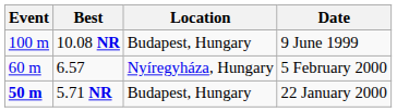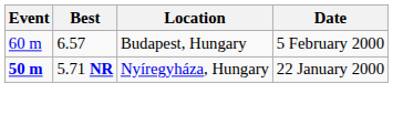 <table class="wikitable">
 <tr>
 <th>Event</th>
 <th>Best</th>
 <th>Location</th>
 <th>Date</th>
 </tr>
 <tr>
-<td><a href='#'>100 m</a></td>
-<td>10.08 <strong><a href='#'>NR</a></strong></td>
-<td>Budapest, Hungary</td>
-<td>9 June 1999</td>
-</tr>
-<tr>
 <td><a href='#'>60 m</a></td>
 <td>6.57</td>
-<td><a href='#'>Nyíregyháza</a>, Hungary</td>
+<td>Budapest, Hungary</td>
 <td>5 February 2000</td>
 </tr>
 <tr>
 <td><strong><a href='#'>50 m</a></strong></td>
 <td>5.71 <strong><a href='#'>NR</a></strong></td>
-<td>Budapest, Hungary</td>
+<td><a href='#'>Nyíregyháza</a>, Hungary</td>
 <td>22 January 2000</td>
 </tr>
 </table>
